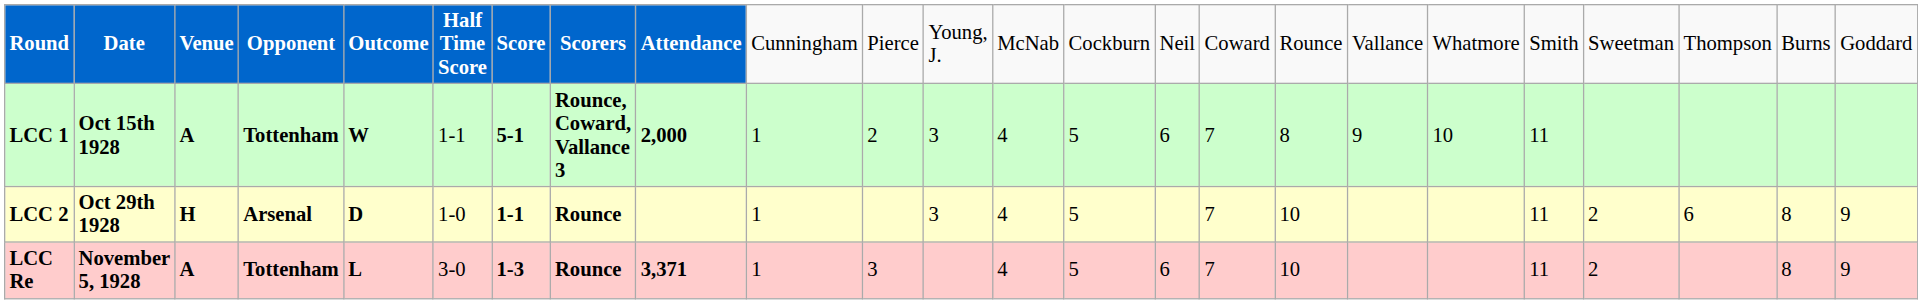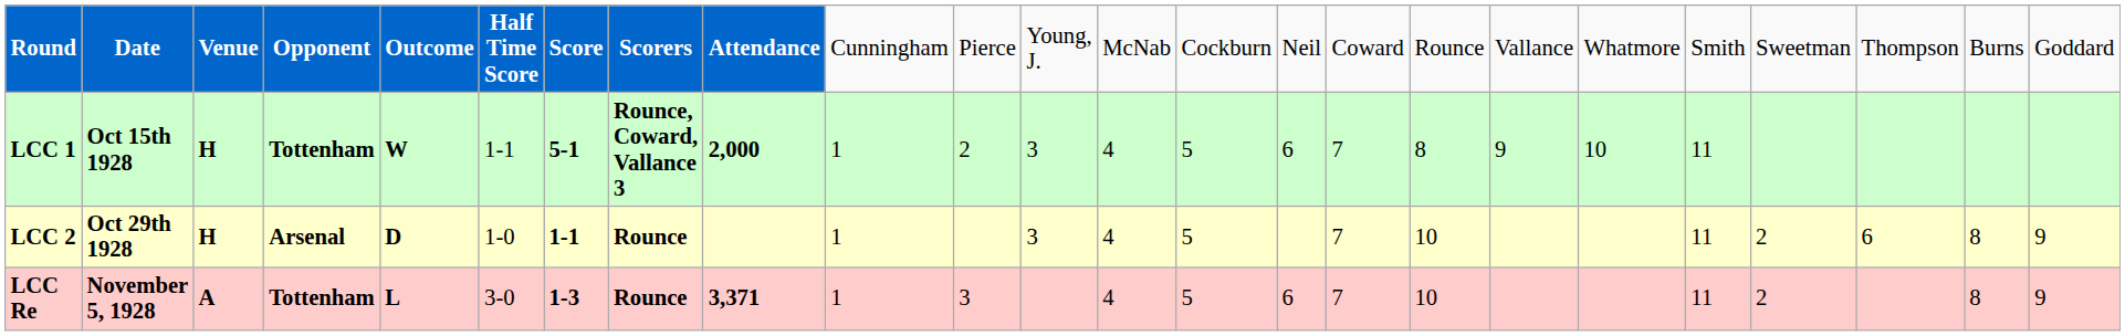 <table class="wikitable">
 <tr>
 <td style="background:#0066CC; color:#FFFFFF; text-align:center;"><strong>Round</strong></td>
 <td style="background:#0066CC; color:#FFFFFF; text-align:center;"><strong>Date</strong></td>
 <td style="background:#0066CC; color:#FFFFFF; text-align:center;"><strong>Venue</strong></td>
 <td style="background:#0066CC; color:#FFFFFF; text-align:center;"><strong>Opponent</strong></td>
 <td style="background:#0066CC; color:#FFFFFF; text-align:center;"><strong>Outcome</strong></td>
 <td style="background:#0066CC; color:#FFFFFF; text-align:center;"><strong>Half Time Score</strong></td>
 <td style="background:#0066CC; color:#FFFFFF; text-align:center;"><strong>Score</strong></td>
 <td style="background:#0066CC; color:#FFFFFF; text-align:center;"><strong>Scorers</strong></td>
 <td style="background:#0066CC; color:#FFFFFF; text-align:center;"><strong>Attendance</strong></td>
 <td>Cunningham</td>
 <td>Pierce</td>
 <td>Young, J.</td>
 <td>McNab</td>
 <td>Cockburn</td>
 <td>Neil</td>
 <td>Coward</td>
 <td>Rounce</td>
 <td>Vallance</td>
 <td>Whatmore</td>
 <td>Smith</td>
 <td>Sweetman</td>
 <td>Thompson</td>
 <td>Burns</td>
 <td>Goddard</td>
 </tr>
 <tr bgcolor="#CCFFCC">
 <td><strong>LCC 1</strong></td>
 <td><strong>Oct 15th 1928</strong></td>
-<td><strong>A</strong></td>
+<td><strong>H</strong></td>
 <td><strong>Tottenham</strong></td>
 <td><strong>W</strong></td>
 <td>1-1</td>
 <td><strong>5-1</strong></td>
 <td><strong>Rounce, Coward, Vallance 3</strong></td>
 <td><strong>2,000</strong></td>
 <td>1</td>
 <td>2</td>
 <td>3</td>
 <td>4</td>
 <td>5</td>
 <td>6</td>
 <td>7</td>
 <td>8</td>
 <td>9</td>
 <td>10</td>
 <td>11</td>
 <td></td>
 <td></td>
 <td></td>
 <td></td>
 </tr>
 <tr bgcolor="#FFFFCC">
 <td><strong>LCC 2</strong></td>
 <td><strong>Oct 29th 1928</strong></td>
 <td><strong>H</strong></td>
 <td><strong>Arsenal</strong></td>
 <td><strong>D</strong></td>
 <td>1-0</td>
 <td><strong>1-1</strong></td>
 <td><strong>Rounce</strong></td>
 <td></td>
 <td>1</td>
 <td></td>
 <td>3</td>
 <td>4</td>
 <td>5</td>
 <td></td>
 <td>7</td>
 <td>10</td>
 <td></td>
 <td></td>
 <td>11</td>
 <td>2</td>
 <td>6</td>
 <td>8</td>
 <td>9</td>
 </tr>
 <tr bgcolor="#FFCCCC">
 <td><strong>LCC Re</strong></td>
 <td><strong>November 5, 1928</strong></td>
 <td><strong>A</strong></td>
 <td><strong>Tottenham</strong></td>
 <td><strong>L</strong></td>
 <td>3-0</td>
 <td><strong>1-3</strong></td>
 <td><strong>Rounce</strong></td>
 <td><strong>3,371</strong></td>
 <td>1</td>
 <td>3</td>
 <td></td>
 <td>4</td>
 <td>5</td>
 <td>6</td>
 <td>7</td>
 <td>10</td>
 <td></td>
 <td></td>
 <td>11</td>
 <td>2</td>
 <td></td>
 <td>8</td>
 <td>9</td>
 </tr>
 </table>
